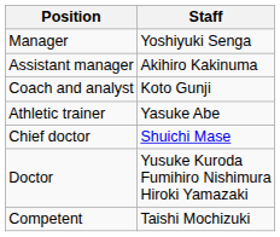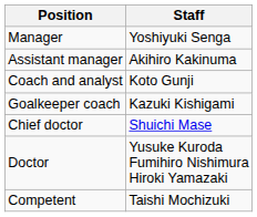 <table class="wikitable">
 <tr>
 <th>Position</th>
 <th>Staff</th>
 </tr>
 <tr>
 <td>Manager</td>
 <td> Yoshiyuki Senga</td>
 </tr>
 <tr>
 <td>Assistant manager</td>
 <td> Akihiro Kakinuma</td>
 </tr>
 <tr>
 <td>Coach and analyst</td>
 <td> Koto Gunji</td>
 </tr>
 <tr>
-<td>Athletic trainer</td>
-<td> Yasuke Abe</td>
+<td>Goalkeeper coach</td>
+<td> Kazuki Kishigami</td>
 </tr>
 <tr>
 <td>Chief doctor</td>
 <td> <a href='#'>Shuichi Mase</a></td>
 </tr>
 <tr>
 <td>Doctor</td>
 <td> Yusuke Kuroda <br>  Fumihiro Nishimura <br>  Hiroki Yamazaki</td>
 </tr>
 <tr>
 <td>Competent</td>
 <td> Taishi Mochizuki</td>
 </tr>
 </table>
